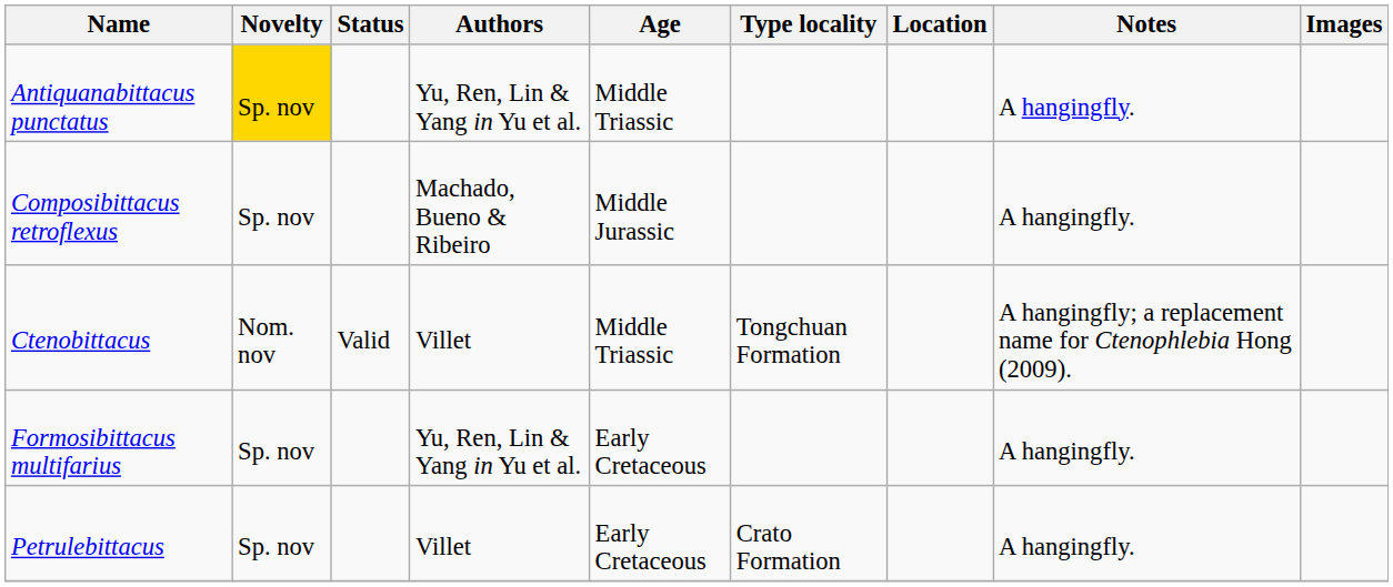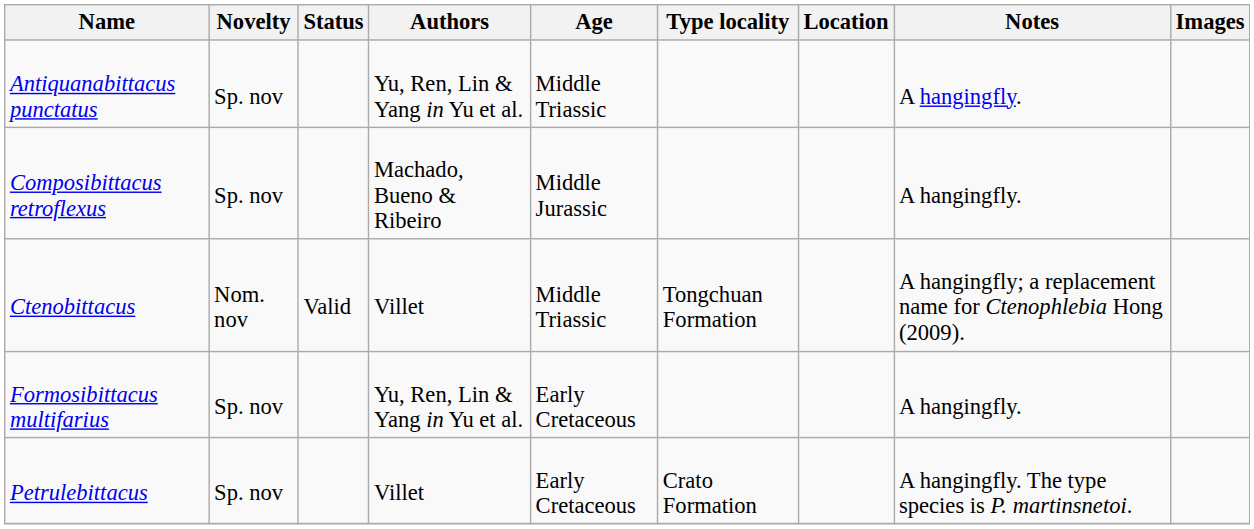 <table class="wikitable sortable" align="center" width="100%">
 <tr>
 <th>Name</th>
 <th>Novelty</th>
 <th>Status</th>
 <th>Authors</th>
 <th>Age</th>
 <th>Type locality</th>
 <th>Location</th>
 <th>Notes</th>
 <th>Images</th>
 </tr>
 <tr>
 <td><br><em><a href='#'>Antiquanabittacus punctatus</a></em></td>
-<td style="background: gold;"><br>Sp. nov</td>
+<td><br>Sp. nov</td>
 <td></td>
 <td><br>Yu, Ren, Lin & Yang <em>in</em> Yu et al.</td>
 <td><br>Middle Triassic</td>
 <td></td>
 <td><br></td>
 <td><br>A <a href='#'>hangingfly</a>.</td>
 <td></td>
 </tr>
 <tr>
 <td><br><em><a href='#'>Composibittacus retroflexus</a></em></td>
 <td><br>Sp. nov</td>
 <td></td>
 <td><br>Machado, Bueno & Ribeiro</td>
 <td><br>Middle Jurassic</td>
 <td></td>
 <td><br></td>
 <td><br>A hangingfly.</td>
 <td></td>
 </tr>
 <tr>
 <td><br><em><a href='#'>Ctenobittacus</a></em></td>
 <td><br>Nom. nov</td>
 <td><br>Valid</td>
 <td><br>Villet</td>
 <td><br>Middle Triassic</td>
 <td><br>Tongchuan Formation</td>
 <td><br></td>
 <td><br>A hangingfly; a replacement name for <em>Ctenophlebia</em> Hong (2009).</td>
 <td></td>
 </tr>
 <tr>
 <td><br><em><a href='#'>Formosibittacus multifarius</a></em></td>
 <td><br>Sp. nov</td>
 <td></td>
 <td><br>Yu, Ren, Lin & Yang <em>in</em> Yu et al.</td>
 <td><br>Early Cretaceous</td>
 <td></td>
 <td><br></td>
 <td><br>A hangingfly.</td>
 <td></td>
 </tr>
 <tr>
 <td><br><em><a href='#'>Petrulebittacus</a></em></td>
 <td><br>Sp. nov</td>
 <td></td>
 <td><br>Villet</td>
 <td><br>Early Cretaceous</td>
 <td><br>Crato Formation</td>
 <td><br></td>
-<td><br>A hangingfly.</td>
+<td><br>A hangingfly. The type species is <em>P. martinsnetoi</em>.</td>
 <td></td>
 </tr>
 <tr>
 </tr>
 </table>
